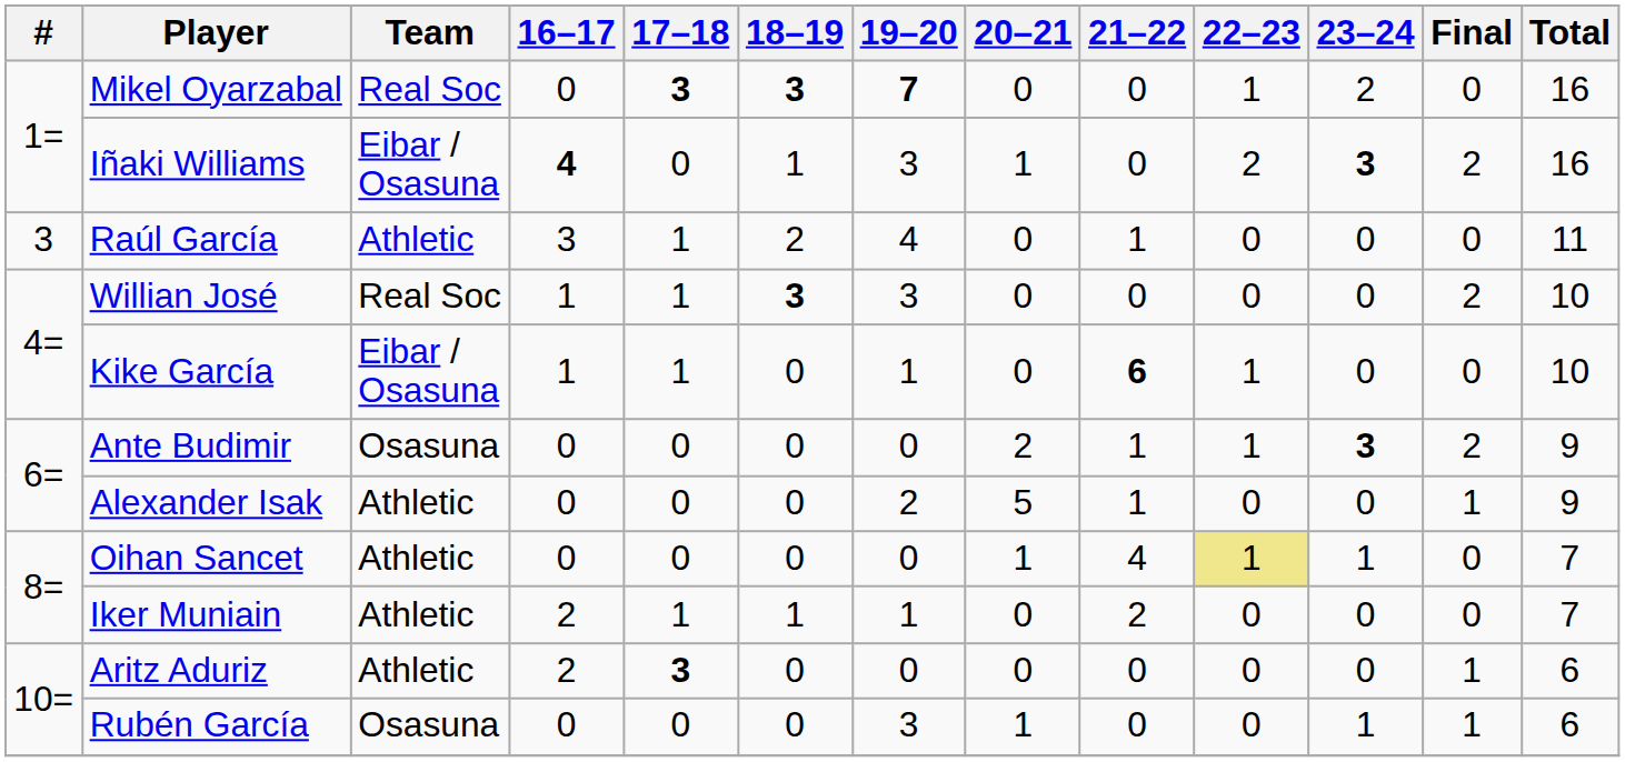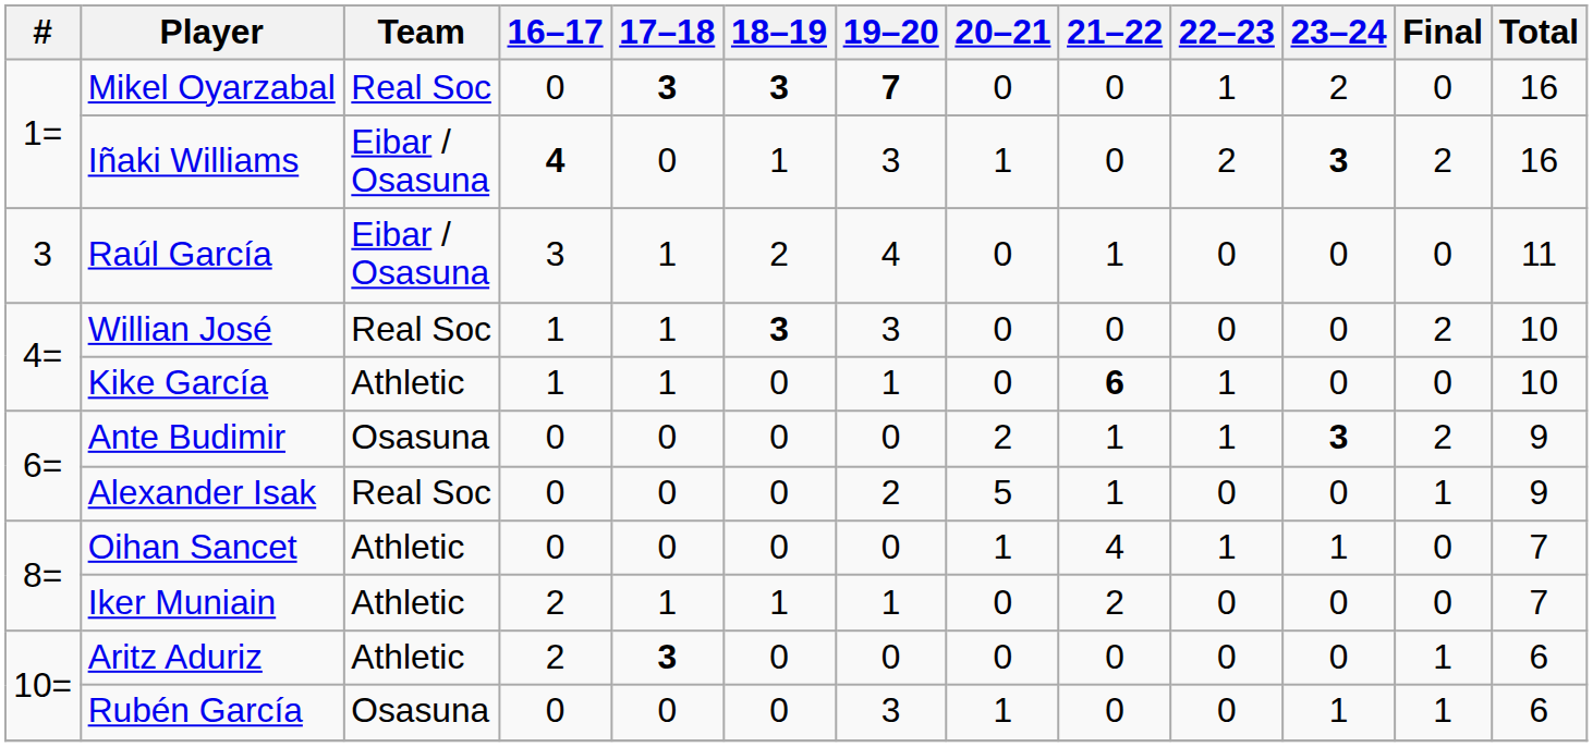 <table class="wikitable sortable">
 <tr>
 <th>#</th>
 <th>Player</th>
 <th>Team</th>
 <th><a href='#'>16–17</a></th>
 <th><a href='#'>17–18</a></th>
 <th><a href='#'>18–19</a></th>
 <th><a href='#'>19–20</a></th>
 <th><a href='#'>20–21</a></th>
 <th><a href='#'>21–22</a></th>
 <th><a href='#'>22–23</a></th>
 <th><a href='#'>23–24</a></th>
 <th>Final</th>
 <th>Total</th>
 </tr>
 <tr>
 <td rowspan=2 align=center>1=</td>
 <td><a href='#'>Mikel Oyarzabal</a></td>
 <td><a href='#'>Real Soc</a></td>
 <td align=center>0</td>
 <td align=center><strong>3</strong></td>
 <td align=center><strong>3</strong></td>
 <td align=center><strong>7</strong></td>
 <td align=center>0</td>
 <td align=center>0</td>
 <td align=center>1</td>
 <td align=center>2</td>
 <td align=center>0</td>
 <td align=center>16</td>
 </tr>
 <tr>
 <td><a href='#'>Iñaki Williams</a></td>
 <td><a href='#'>Eibar</a> /<br><a href='#'>Osasuna</a></td>
 <td align=center><strong>4</strong></td>
 <td align=center>0</td>
 <td align=center>1</td>
 <td align=center>3</td>
 <td align=center>1</td>
 <td align=center>0</td>
 <td align=center>2</td>
 <td align=center><strong>3</strong></td>
 <td align=center>2</td>
 <td align=center>16</td>
 </tr>
 <tr>
 <td align=center>3</td>
 <td><a href='#'>Raúl García</a></td>
-<td><a href='#'>Athletic</a></td>
+<td><a href='#'>Eibar</a> /<br><a href='#'>Osasuna</a></td>
 <td align=center>3</td>
 <td align=center>1</td>
 <td align=center>2</td>
 <td align=center>4</td>
 <td align=center>0</td>
 <td align=center>1</td>
 <td align=center>0</td>
 <td align=center>0</td>
 <td align=center>0</td>
 <td align=center>11</td>
 </tr>
 <tr>
 <td rowspan=2 align=center>4=</td>
 <td><a href='#'>Willian José</a></td>
 <td>Real Soc</td>
 <td align=center>1</td>
 <td align=center>1</td>
 <td align=center><strong>3</strong></td>
 <td align=center>3</td>
 <td align=center>0</td>
 <td align=center>0</td>
 <td align=center>0</td>
 <td align=center>0</td>
 <td align=center>2</td>
 <td align=center>10</td>
 </tr>
 <tr>
 <td><a href='#'>Kike García</a></td>
-<td><a href='#'>Eibar</a> /<br><a href='#'>Osasuna</a></td>
+<td>Athletic</td>
 <td align=center>1</td>
 <td align=center>1</td>
 <td align=center>0</td>
 <td align=center>1</td>
 <td align=center>0</td>
 <td align=center><strong>6</strong></td>
 <td align=center>1</td>
 <td align=center>0</td>
 <td align=center>0</td>
 <td align=center>10</td>
 </tr>
 <tr>
 <td rowspan=2 align=center>6=</td>
 <td><a href='#'>Ante Budimir</a></td>
 <td>Osasuna</td>
 <td align=center>0</td>
 <td align=center>0</td>
 <td align=center>0</td>
 <td align=center>0</td>
 <td align=center>2</td>
 <td align=center>1</td>
 <td align=center>1</td>
 <td align=center><strong>3</strong></td>
 <td align=center>2</td>
 <td align=center>9</td>
 </tr>
 <tr>
 <td><a href='#'>Alexander Isak</a></td>
-<td>Athletic</td>
+<td>Real Soc</td>
 <td align=center>0</td>
 <td align=center>0</td>
 <td align=center>0</td>
 <td align=center>2</td>
 <td align=center>5</td>
 <td align=center>1</td>
 <td align=center>0</td>
 <td align=center>0</td>
 <td align=center>1</td>
 <td align=center>9</td>
 </tr>
 <tr>
 <td rowspan=2 align=center>8=</td>
 <td><a href='#'>Oihan Sancet</a></td>
 <td>Athletic</td>
 <td align=center>0</td>
 <td align=center>0</td>
 <td align=center>0</td>
 <td align=center>0</td>
 <td align=center>1</td>
 <td align=center>4</td>
-<td align=center style="background: khaki;">1</td>
+<td align=center>1</td>
 <td align=center>1</td>
 <td align=center>0</td>
 <td align=center>7</td>
 </tr>
 <tr>
 <td><a href='#'>Iker Muniain</a></td>
 <td>Athletic</td>
 <td align=center>2</td>
 <td align=center>1</td>
 <td align=center>1</td>
 <td align=center>1</td>
 <td align=center>0</td>
 <td align=center>2</td>
 <td align=center>0</td>
 <td align=center>0</td>
 <td align=center>0</td>
 <td align=center>7</td>
 </tr>
 <tr>
 <td rowspan=2 align=center>10=</td>
 <td><a href='#'>Aritz Aduriz</a></td>
 <td>Athletic</td>
 <td align=center>2</td>
 <td align=center><strong>3</strong></td>
 <td align=center>0</td>
 <td align=center>0</td>
 <td align=center>0</td>
 <td align=center>0</td>
 <td align=center>0</td>
 <td align=center>0</td>
 <td align=center>1</td>
 <td align=center>6</td>
 </tr>
 <tr>
 <td><a href='#'>Rubén García</a></td>
 <td>Osasuna</td>
 <td align=center>0</td>
 <td align=center>0</td>
 <td align=center>0</td>
 <td align=center>3</td>
 <td align=center>1</td>
 <td align=center>0</td>
 <td align=center>0</td>
 <td align=center>1</td>
 <td align=center>1</td>
 <td align=center>6</td>
 </tr>
 <tr>
 </tr>
 </table>
